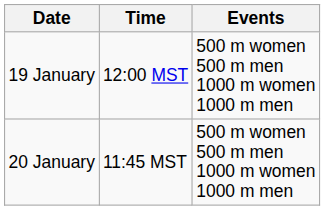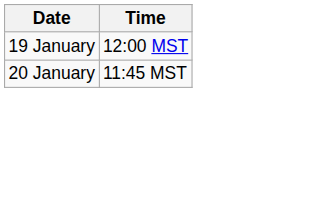 <table class="wikitable" border="1">
 <tr>
 <th>Date</th>
 <th>Time</th>
-<th>Events</th>
 </tr>
 <tr>
 <td>19 January</td>
 <td>12:00 <a href='#'>MST</a></td>
-<td>500 m women<br>500 m men<br>1000 m women<br>1000 m men</td>
 </tr>
 <tr>
 <td>20 January</td>
 <td>11:45 MST</td>
-<td>500 m women<br>500 m men<br>1000 m women<br>1000 m men</td>
 </tr>
 </table>
